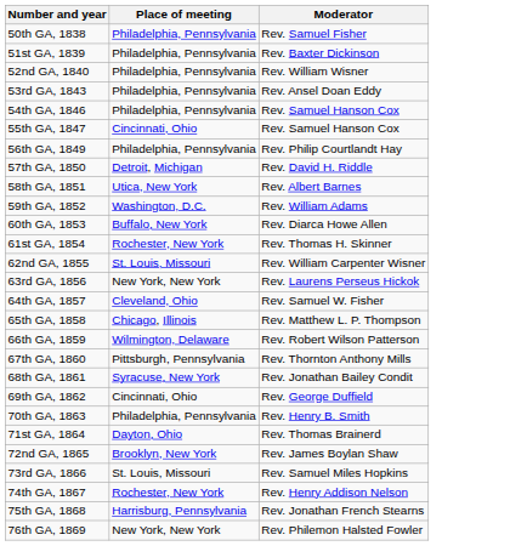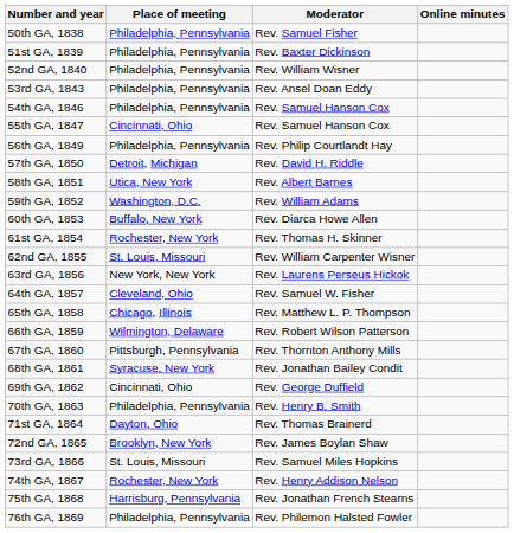 <table class="wikitable">
 <tr>
 <th>Number and year</th>
 <th>Place of meeting</th>
 <th>Moderator</th>
+<th>Online minutes</th>
 </tr>
 <tr>
 <td>50th GA, 1838</td>
 <td><a href='#'>Philadelphia, Pennsylvania</a></td>
 <td>Rev. <a href='#'>Samuel Fisher</a></td>
+<td></td>
 </tr>
 <tr>
 <td>51st GA, 1839</td>
 <td>Philadelphia, Pennsylvania</td>
 <td>Rev. <a href='#'>Baxter Dickinson</a></td>
+<td></td>
 </tr>
 <tr>
 <td>52nd GA, 1840</td>
 <td>Philadelphia, Pennsylvania</td>
 <td>Rev. William Wisner</td>
+<td></td>
 </tr>
 <tr>
 <td>53rd GA, 1843</td>
 <td>Philadelphia, Pennsylvania</td>
 <td>Rev. Ansel Doan Eddy</td>
+<td></td>
 </tr>
 <tr>
 <td>54th GA, 1846</td>
 <td>Philadelphia, Pennsylvania</td>
 <td>Rev. <a href='#'>Samuel Hanson Cox</a></td>
+<td></td>
 </tr>
 <tr>
 <td>55th GA, 1847</td>
 <td><a href='#'>Cincinnati, Ohio</a></td>
 <td>Rev. Samuel Hanson Cox</td>
+<td></td>
 </tr>
 <tr>
 <td>56th GA, 1849</td>
 <td>Philadelphia, Pennsylvania</td>
 <td>Rev. Philip Courtlandt Hay</td>
+<td></td>
 </tr>
 <tr>
 <td>57th GA, 1850</td>
 <td><a href='#'>Detroit</a>, <a href='#'>Michigan</a></td>
 <td>Rev. <a href='#'>David H. Riddle</a></td>
+<td></td>
 </tr>
 <tr>
 <td>58th GA, 1851</td>
 <td><a href='#'>Utica, New York</a></td>
 <td>Rev. <a href='#'>Albert Barnes</a></td>
+<td></td>
 </tr>
 <tr>
 <td>59th GA, 1852</td>
 <td><a href='#'>Washington, D.C.</a></td>
 <td>Rev. <a href='#'>William Adams</a></td>
+<td></td>
 </tr>
 <tr>
 <td>60th GA, 1853</td>
 <td><a href='#'>Buffalo, New York</a></td>
 <td>Rev. Diarca Howe Allen</td>
+<td></td>
 </tr>
 <tr>
 <td>61st GA, 1854</td>
 <td><a href='#'>Rochester, New York</a></td>
 <td>Rev. Thomas H. Skinner</td>
+<td></td>
 </tr>
 <tr>
 <td>62nd GA, 1855</td>
 <td><a href='#'>St. Louis, Missouri</a></td>
 <td>Rev. William Carpenter Wisner</td>
+<td></td>
 </tr>
 <tr>
 <td>63rd GA, 1856</td>
 <td>New York, New York</td>
 <td>Rev. <a href='#'>Laurens Perseus Hickok</a></td>
+<td></td>
 </tr>
 <tr>
 <td>64th GA, 1857</td>
 <td><a href='#'>Cleveland, Ohio</a></td>
 <td>Rev. Samuel W. Fisher</td>
+<td></td>
 </tr>
 <tr>
 <td>65th GA, 1858</td>
 <td><a href='#'>Chicago</a>, <a href='#'>Illinois</a></td>
 <td>Rev. Matthew L. P. Thompson</td>
+<td></td>
 </tr>
 <tr>
 <td>66th GA, 1859</td>
 <td><a href='#'>Wilmington, Delaware</a></td>
 <td>Rev. Robert Wilson Patterson</td>
+<td></td>
 </tr>
 <tr>
 <td>67th GA, 1860</td>
 <td>Pittsburgh, Pennsylvania</td>
 <td>Rev. Thornton Anthony Mills</td>
+<td></td>
 </tr>
 <tr>
 <td>68th GA, 1861</td>
 <td><a href='#'>Syracuse, New York</a></td>
 <td>Rev. Jonathan Bailey Condit</td>
+<td></td>
 </tr>
 <tr>
 <td>69th GA, 1862</td>
 <td>Cincinnati, Ohio</td>
 <td>Rev. <a href='#'>George Duffield</a></td>
+<td></td>
 </tr>
 <tr>
 <td>70th GA, 1863</td>
 <td>Philadelphia, Pennsylvania</td>
 <td>Rev. <a href='#'>Henry B. Smith</a></td>
+<td></td>
 </tr>
 <tr>
 <td>71st GA, 1864</td>
 <td><a href='#'>Dayton, Ohio</a></td>
 <td>Rev. Thomas Brainerd</td>
+<td></td>
 </tr>
 <tr>
 <td>72nd GA, 1865</td>
 <td><a href='#'>Brooklyn, New York</a></td>
 <td>Rev. James Boylan Shaw</td>
+<td></td>
 </tr>
 <tr>
 <td>73rd GA, 1866</td>
 <td>St. Louis, Missouri</td>
 <td>Rev. Samuel Miles Hopkins</td>
+<td></td>
 </tr>
 <tr>
 <td>74th GA, 1867</td>
 <td><a href='#'>Rochester, New York</a></td>
 <td>Rev. <a href='#'>Henry Addison Nelson</a></td>
+<td></td>
 </tr>
 <tr>
 <td>75th GA, 1868</td>
 <td><a href='#'>Harrisburg, Pennsylvania</a></td>
 <td>Rev. Jonathan French Stearns</td>
+<td></td>
 </tr>
 <tr>
 <td>76th GA, 1869</td>
-<td>New York, New York</td>
+<td>Philadelphia, Pennsylvania</td>
 <td>Rev. Philemon Halsted Fowler</td>
+<td></td>
 </tr>
 </table>
